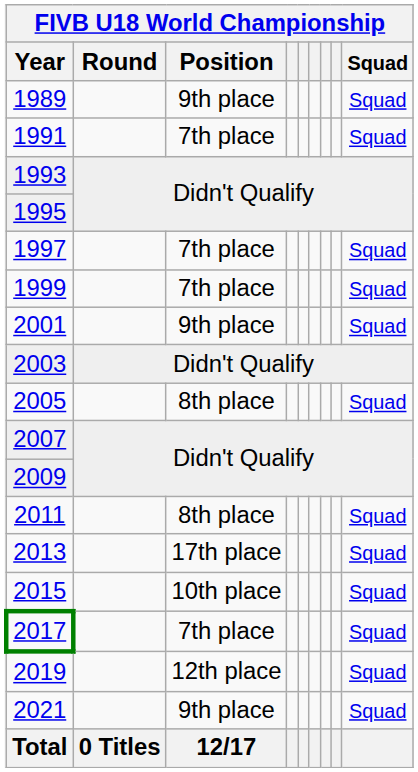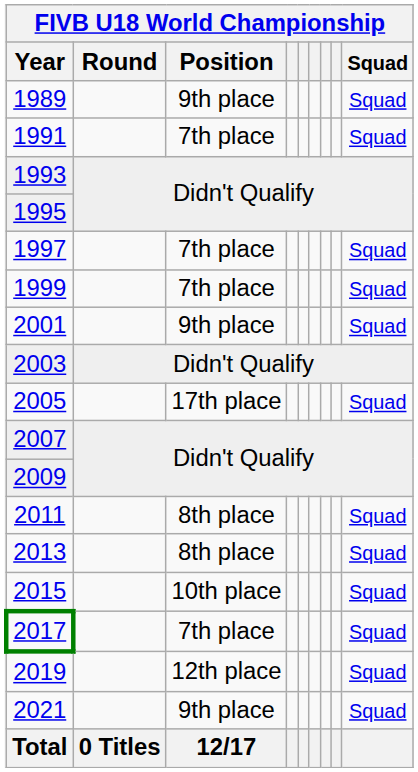 <table class="wikitable" style="text-align: center;">
 <tr>
 <th colspan=9><a href='#'>FIVB U18 World Championship</a></th>
 </tr>
 <tr>
 <th>Year</th>
 <th>Round</th>
 <th>Position</th>
 <th></th>
 <th></th>
 <th></th>
 <th></th>
 <th></th>
 <th><small>Squad</small></th>
 </tr>
 <tr>
 <td> <a href='#'>1989</a></td>
 <td></td>
 <td>9th place</td>
 <td></td>
 <td></td>
 <td></td>
 <td></td>
 <td></td>
 <td><small> <a href='#'>Squad</a></small></td>
 </tr>
 <tr>
 <td> <a href='#'>1991</a></td>
 <td></td>
 <td>7th place</td>
 <td></td>
 <td></td>
 <td></td>
 <td></td>
 <td></td>
 <td><small> <a href='#'>Squad</a></small></td>
 </tr>
 <tr bgcolor="efefef">
 <td> <a href='#'>1993</a></td>
 <td colspan=9 rowspan=2>Didn't Qualify</td>
 </tr>
 <tr bgcolor="efefef">
 <td> <a href='#'>1995</a></td>
 </tr>
 <tr>
 <td> <a href='#'>1997</a></td>
 <td></td>
 <td>7th place</td>
 <td></td>
 <td></td>
 <td></td>
 <td></td>
 <td></td>
 <td><small><a href='#'>Squad</a></small></td>
 </tr>
 <tr>
 <td> <a href='#'>1999</a></td>
 <td></td>
 <td>7th place</td>
 <td></td>
 <td></td>
 <td></td>
 <td></td>
 <td></td>
 <td><small><a href='#'>Squad</a></small></td>
 </tr>
 <tr>
 <td> <a href='#'>2001</a></td>
 <td></td>
 <td>9th place</td>
 <td></td>
 <td></td>
 <td></td>
 <td></td>
 <td></td>
 <td><small> <a href='#'>Squad</a></small></td>
 </tr>
 <tr bgcolor="efefef">
 <td> <a href='#'>2003</a></td>
 <td colspan=9>Didn't Qualify</td>
 </tr>
 <tr>
 <td> <a href='#'>2005</a></td>
 <td></td>
-<td>8th place</td>
+<td>17th place</td>
 <td></td>
 <td></td>
 <td></td>
 <td></td>
 <td></td>
 <td><small> <a href='#'>Squad</a></small></td>
 </tr>
 <tr bgcolor="efefef">
 <td> <a href='#'>2007</a></td>
 <td colspan=9 rowspan=2>Didn't Qualify</td>
 </tr>
 <tr bgcolor="efefef">
 <td> <a href='#'>2009</a></td>
 </tr>
 <tr>
 <td> <a href='#'>2011</a></td>
 <td></td>
 <td>8th place</td>
 <td></td>
 <td></td>
 <td></td>
 <td></td>
 <td></td>
 <td><small><a href='#'>Squad</a></small></td>
 </tr>
 <tr>
 <td> <a href='#'>2013</a></td>
 <td></td>
-<td>17th place</td>
+<td>8th place</td>
 <td></td>
 <td></td>
 <td></td>
 <td></td>
 <td></td>
 <td><small> <a href='#'>Squad</a></small></td>
 </tr>
 <tr>
 <td> <a href='#'>2015</a></td>
 <td></td>
 <td>10th place</td>
 <td></td>
 <td></td>
 <td></td>
 <td></td>
 <td></td>
 <td><small><a href='#'>Squad</a></small></td>
 </tr>
 <tr>
 <td Style="border: 3px solid green"> <a href='#'>2017</a></td>
 <td></td>
 <td>7th place</td>
 <td></td>
 <td></td>
 <td></td>
 <td></td>
 <td></td>
 <td><small><a href='#'>Squad</a></small></td>
 </tr>
 <tr>
 <td> <a href='#'>2019</a></td>
 <td></td>
 <td>12th place</td>
 <td></td>
 <td></td>
 <td></td>
 <td></td>
 <td></td>
 <td><small><a href='#'>Squad</a></small></td>
 </tr>
 <tr>
 <td> <a href='#'>2021</a></td>
 <td></td>
 <td>9th place</td>
 <td></td>
 <td></td>
 <td></td>
 <td></td>
 <td></td>
 <td><small><a href='#'>Squad</a></small></td>
 </tr>
 <tr>
 <th>Total</th>
 <th>0 Titles</th>
 <th>12/17</th>
 <th></th>
 <th></th>
 <th></th>
 <th></th>
 <th></th>
 <th></th>
 </tr>
 </table>
